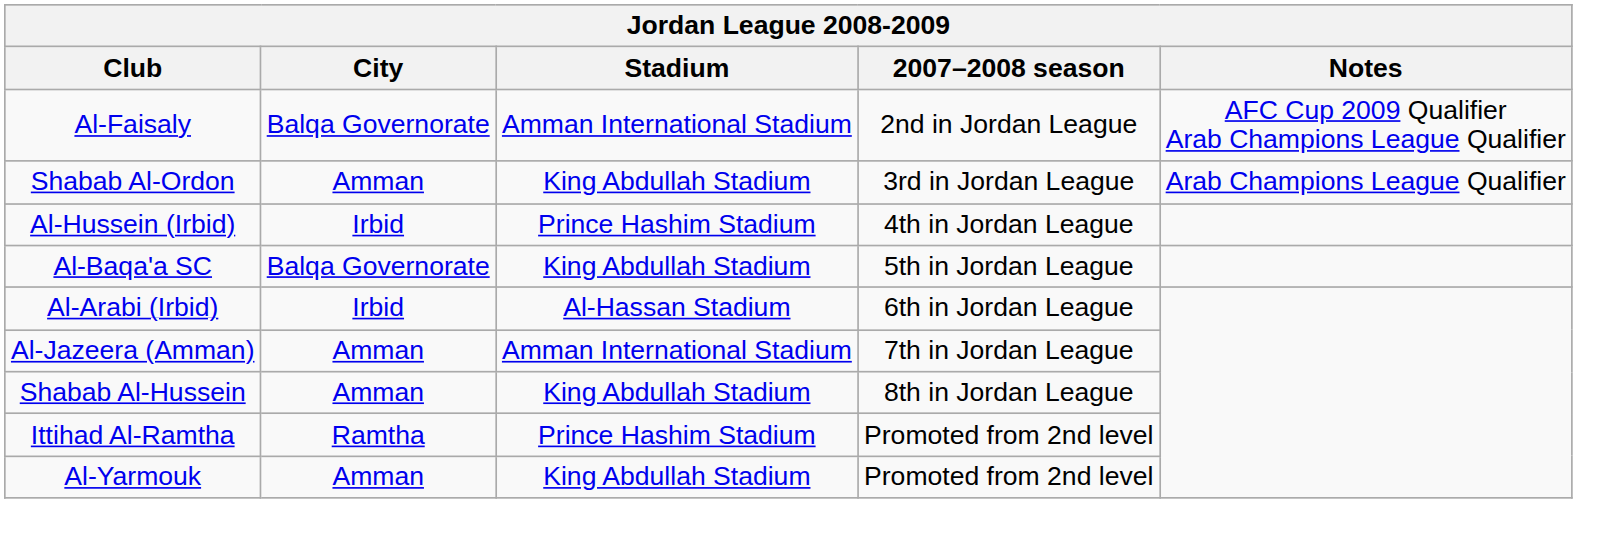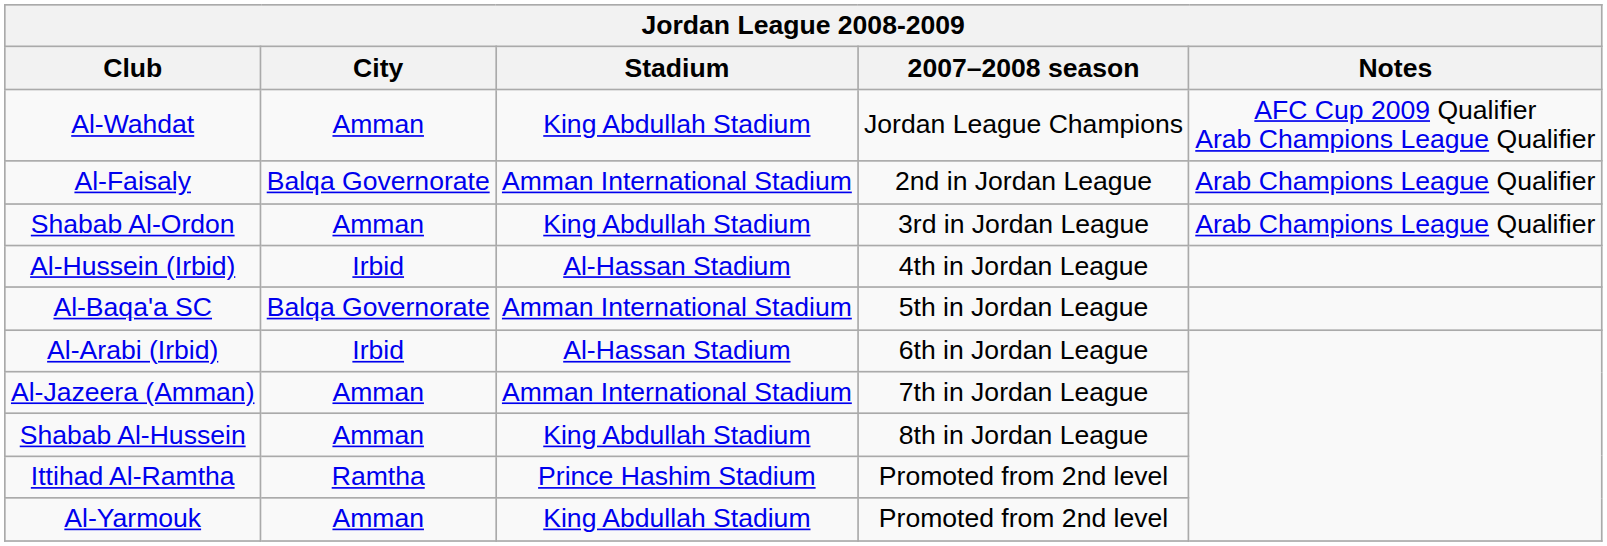 <table class="wikitable" style="text-align: center;">
 <tr>
 <th colspan="5">Jordan  League 2008-2009</th>
 </tr>
 <tr>
 <th>Club</th>
 <th>City</th>
 <th>Stadium</th>
 <th>2007–2008 season</th>
 <th>Notes</th>
 </tr>
 <tr>
+<td><a href='#'>Al-Wahdat</a></td>
+<td><a href='#'>Amman</a></td>
+<td><a href='#'>King Abdullah Stadium</a></td>
+<td>Jordan League Champions</td>
+<td><a href='#'>AFC Cup 2009</a> Qualifier <br> <a href='#'>Arab Champions League</a> Qualifier</td>
+</tr>
+<tr>
 <td><a href='#'>Al-Faisaly</a></td>
 <td><a href='#'>Balqa Governorate </a></td>
 <td><a href='#'>Amman International Stadium</a></td>
 <td>2nd in Jordan League</td>
-<td><a href='#'>AFC Cup 2009</a> Qualifier <br> <a href='#'>Arab Champions League</a> Qualifier</td>
+<td><a href='#'>Arab Champions League</a> Qualifier</td>
 </tr>
 <tr>
 <td><a href='#'>Shabab Al-Ordon</a></td>
 <td><a href='#'>Amman</a></td>
 <td><a href='#'>King Abdullah Stadium</a></td>
 <td>3rd in Jordan League</td>
 <td><a href='#'>Arab Champions League</a> Qualifier</td>
 </tr>
 <tr>
 <td><a href='#'>Al-Hussein (Irbid)</a></td>
 <td><a href='#'>Irbid</a></td>
-<td><a href='#'>Prince Hashim Stadium</a></td>
+<td><a href='#'>Al-Hassan Stadium</a></td>
 <td>4th in Jordan League</td>
 <td></td>
 </tr>
 <tr>
 <td><a href='#'>Al-Baqa'a SC</a></td>
 <td><a href='#'>Balqa Governorate </a></td>
-<td><a href='#'>King Abdullah Stadium</a></td>
+<td><a href='#'>Amman International Stadium</a></td>
 <td>5th in Jordan League</td>
 <td></td>
 </tr>
 <tr>
 <td><a href='#'>Al-Arabi (Irbid)</a></td>
 <td><a href='#'>Irbid</a></td>
 <td><a href='#'>Al-Hassan Stadium</a></td>
 <td>6th in Jordan League</td>
 </tr>
 <tr>
 <td><a href='#'>Al-Jazeera (Amman)</a></td>
 <td><a href='#'>Amman</a></td>
 <td><a href='#'>Amman International Stadium</a></td>
 <td>7th in Jordan League</td>
 </tr>
 <tr>
 <td><a href='#'>Shabab Al-Hussein</a></td>
 <td><a href='#'>Amman</a></td>
 <td><a href='#'>King Abdullah Stadium</a></td>
 <td>8th in Jordan League</td>
 </tr>
 <tr>
 <td><a href='#'>Ittihad Al-Ramtha</a></td>
 <td><a href='#'>Ramtha</a></td>
 <td><a href='#'>Prince Hashim Stadium</a></td>
 <td>Promoted from 2nd level</td>
 </tr>
 <tr>
 <td><a href='#'>Al-Yarmouk</a></td>
 <td><a href='#'>Amman</a></td>
 <td><a href='#'>King Abdullah Stadium</a></td>
 <td>Promoted from 2nd level</td>
 </tr>
 </table>
